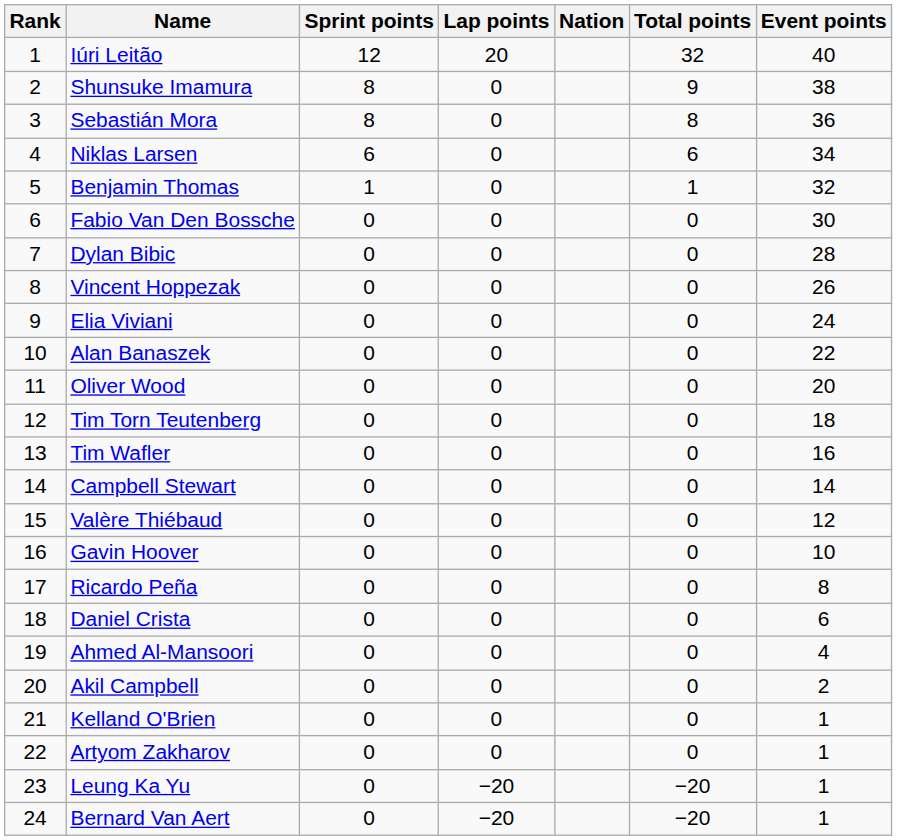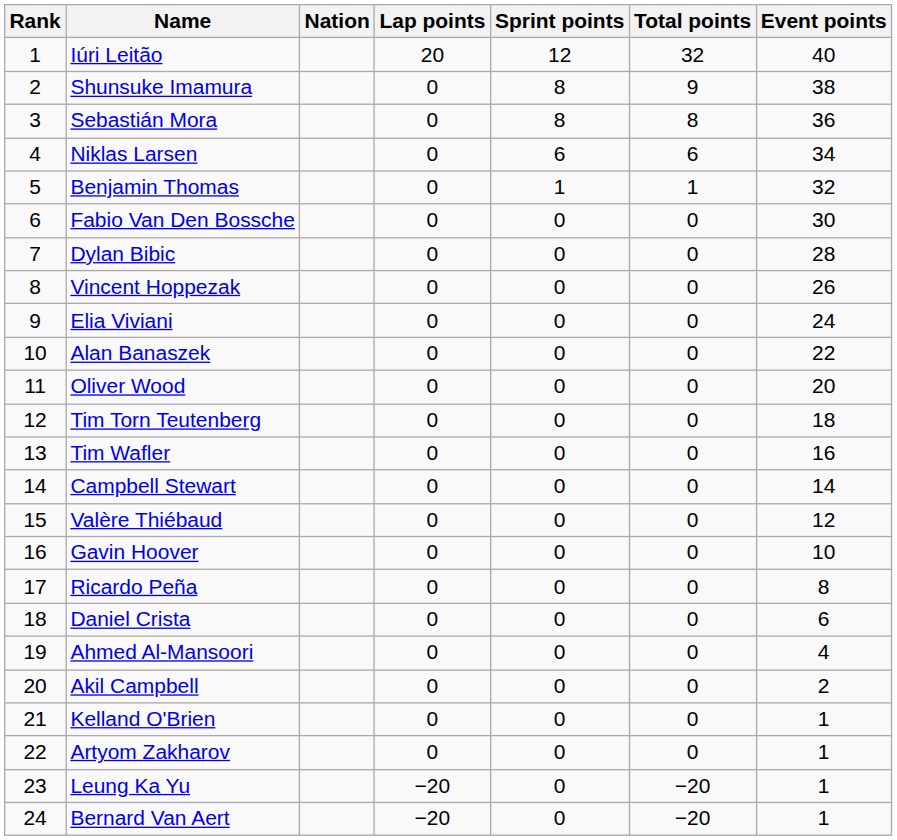 <table class="wikitable sortable" style="text-align:center">
 <tr>
 <th>Rank</th>
 <th>Name</th>
+<th>Nation</th>
+<th>Lap points</th>
 <th>Sprint points</th>
-<th>Lap points</th>
-<th>Nation</th>
 <th>Total points</th>
 <th>Event points</th>
 </tr>
 <tr>
 <td>1</td>
 <td align=left><a href='#'>Iúri Leitão</a></td>
+<td align=left></td>
+<td>20</td>
 <td>12</td>
-<td>20</td>
-<td align=left></td>
 <td>32</td>
 <td>40</td>
 </tr>
 <tr>
 <td>2</td>
 <td align="left"><a href='#'>Shunsuke Imamura</a></td>
+<td align="left"></td>
+<td>0</td>
 <td>8</td>
-<td>0</td>
-<td align="left"></td>
 <td>9</td>
 <td>38</td>
 </tr>
 <tr>
 <td>3</td>
 <td align="left"><a href='#'>Sebastián Mora</a></td>
+<td align="left"></td>
+<td>0</td>
 <td>8</td>
-<td>0</td>
-<td align="left"></td>
 <td>8</td>
 <td>36</td>
 </tr>
 <tr>
 <td>4</td>
 <td align=left><a href='#'>Niklas Larsen</a></td>
+<td align=left></td>
+<td>0</td>
 <td>6</td>
-<td>0</td>
-<td align=left></td>
 <td>6</td>
 <td>34</td>
 </tr>
 <tr>
 <td>5</td>
 <td align=left><a href='#'>Benjamin Thomas</a></td>
+<td align=left></td>
+<td>0</td>
 <td>1</td>
-<td>0</td>
-<td align=left></td>
 <td>1</td>
 <td>32</td>
 </tr>
 <tr>
 <td>6</td>
 <td align=left><a href='#'>Fabio Van Den Bossche</a></td>
+<td align=left></td>
 <td>0</td>
 <td>0</td>
-<td align=left></td>
 <td>0</td>
 <td>30</td>
 </tr>
 <tr>
 <td>7</td>
 <td align=left><a href='#'>Dylan Bibic</a></td>
+<td align=left></td>
 <td>0</td>
 <td>0</td>
-<td align=left></td>
 <td>0</td>
 <td>28</td>
 </tr>
 <tr>
 <td>8</td>
 <td align=left><a href='#'>Vincent Hoppezak</a></td>
+<td align=left></td>
 <td>0</td>
 <td>0</td>
-<td align=left></td>
 <td>0</td>
 <td>26</td>
 </tr>
 <tr>
 <td>9</td>
 <td align=left><a href='#'>Elia Viviani</a></td>
+<td align=left></td>
 <td>0</td>
 <td>0</td>
-<td align=left></td>
 <td>0</td>
 <td>24</td>
 </tr>
 <tr>
 <td>10</td>
 <td align=left><a href='#'>Alan Banaszek</a></td>
+<td align=left></td>
 <td>0</td>
 <td>0</td>
-<td align=left></td>
 <td>0</td>
 <td>22</td>
 </tr>
 <tr>
 <td>11</td>
 <td align=left><a href='#'>Oliver Wood</a></td>
+<td align=left></td>
 <td>0</td>
 <td>0</td>
-<td align=left></td>
 <td>0</td>
 <td>20</td>
 </tr>
 <tr>
 <td>12</td>
 <td align=left><a href='#'>Tim Torn Teutenberg</a></td>
+<td align=left></td>
 <td>0</td>
 <td>0</td>
-<td align=left></td>
 <td>0</td>
 <td>18</td>
 </tr>
 <tr>
 <td>13</td>
 <td align=left><a href='#'>Tim Wafler</a></td>
+<td align=left></td>
 <td>0</td>
 <td>0</td>
-<td align=left></td>
 <td>0</td>
 <td>16</td>
 </tr>
 <tr>
 <td>14</td>
 <td align=left><a href='#'>Campbell Stewart</a></td>
+<td align=left></td>
 <td>0</td>
 <td>0</td>
-<td align=left></td>
 <td>0</td>
 <td>14</td>
 </tr>
 <tr>
 <td>15</td>
 <td align=left><a href='#'>Valère Thiébaud</a></td>
+<td align=left></td>
 <td>0</td>
 <td>0</td>
-<td align=left></td>
 <td>0</td>
 <td>12</td>
 </tr>
 <tr>
 <td>16</td>
 <td align=left><a href='#'>Gavin Hoover</a></td>
+<td align=left></td>
 <td>0</td>
 <td>0</td>
-<td align=left></td>
 <td>0</td>
 <td>10</td>
 </tr>
 <tr>
 <td>17</td>
 <td align=left><a href='#'>Ricardo Peña</a></td>
+<td align=left></td>
 <td>0</td>
 <td>0</td>
-<td align=left></td>
 <td>0</td>
 <td>8</td>
 </tr>
 <tr>
 <td>18</td>
 <td align=left><a href='#'>Daniel Crista</a></td>
+<td align=left></td>
 <td>0</td>
 <td>0</td>
-<td align=left></td>
 <td>0</td>
 <td>6</td>
 </tr>
 <tr>
 <td>19</td>
 <td align=left><a href='#'>Ahmed Al-Mansoori</a></td>
+<td align=left></td>
 <td>0</td>
 <td>0</td>
-<td align=left></td>
 <td>0</td>
 <td>4</td>
 </tr>
 <tr>
 <td>20</td>
 <td align=left><a href='#'>Akil Campbell</a></td>
+<td align=left></td>
 <td>0</td>
 <td>0</td>
-<td align=left></td>
 <td>0</td>
 <td>2</td>
 </tr>
 <tr>
 <td>21</td>
 <td align=left><a href='#'>Kelland O'Brien</a></td>
+<td align=left></td>
 <td>0</td>
 <td>0</td>
-<td align=left></td>
 <td>0</td>
 <td>1</td>
 </tr>
 <tr>
 <td>22</td>
 <td align=left><a href='#'>Artyom Zakharov</a></td>
+<td align=left></td>
 <td>0</td>
 <td>0</td>
-<td align=left></td>
 <td>0</td>
 <td>1</td>
 </tr>
 <tr>
 <td>23</td>
 <td align=left><a href='#'>Leung Ka Yu</a></td>
+<td align=left></td>
+<td>−20</td>
 <td>0</td>
-<td>−20</td>
-<td align=left></td>
 <td>−20</td>
 <td>1</td>
 </tr>
 <tr>
 <td>24</td>
 <td align=left><a href='#'>Bernard Van Aert</a></td>
+<td align=left></td>
+<td>−20</td>
 <td>0</td>
-<td>−20</td>
-<td align=left></td>
 <td>−20</td>
 <td>1</td>
 </tr>
 </table>
